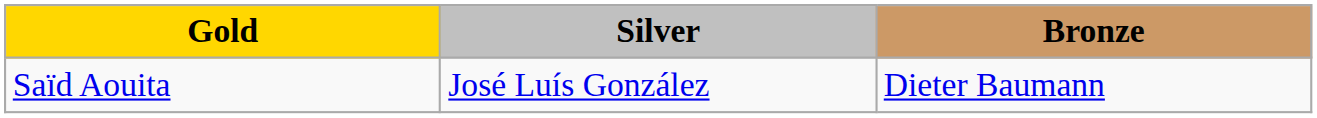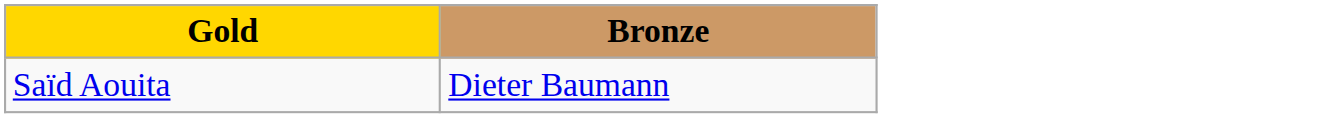 <table class="wikitable" style="text-align:left">
 <tr align="center">
 <td width=200 bgcolor=gold><strong>Gold</strong></td>
-<td width=200 bgcolor=silver><strong>Silver</strong></td>
 <td width=200 bgcolor=CC9966><strong>Bronze</strong></td>
 </tr>
 <tr>
 <td><a href='#'>Saïd Aouita</a><br><em></em></td>
-<td><a href='#'>José Luís González</a><br><em></em></td>
 <td><a href='#'>Dieter Baumann</a><br><em></em></td>
 </tr>
 </table>
